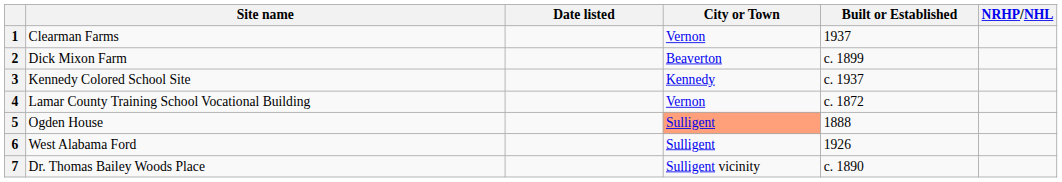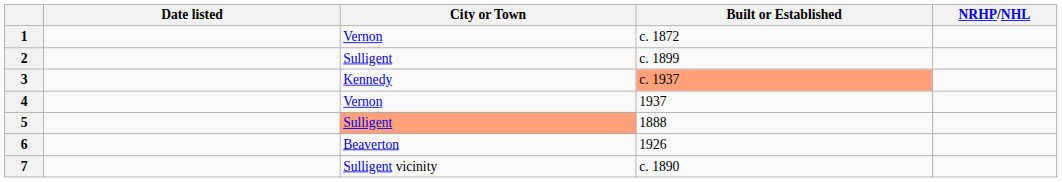 <table class="wikitable" style="width:98%">
 <tr>
 <th width = 2%  ></th>
-<th><strong>Site name</strong></th>
 <th width = 15% ><strong>Date listed</strong></th>
 <th width = 15% ><strong>City or Town</strong></th>
 <th width = 15% ><strong>Built or Established</strong></th>
 <th width = 5%  ><strong><a href='#'>NRHP</a>/<a href='#'>NHL</a></strong></th>
 </tr>
 <tr ->
 <th>1</th>
-<td>Clearman Farms</td>
+<td></td>
+<td><a href='#'>Vernon</a></td>
+<td>c. 1872</td>
+<td></td>
+</tr>
+<tr ->
+<th>2</th>
+<td></td>
+<td><a href='#'>Sulligent</a></td>
+<td>c. 1899</td>
+<td></td>
+</tr>
+<tr ->
+<th>3</th>
+<td></td>
+<td><a href='#'>Kennedy</a></td>
+<td style="background: lightsalmon;">c. 1937</td>
+<td></td>
+</tr>
+<tr ->
+<th>4</th>
 <td></td>
 <td><a href='#'>Vernon</a></td>
 <td>1937</td>
 <td></td>
 </tr>
 <tr ->
-<th>2</th>
-<td>Dick Mixon Farm</td>
-<td></td>
-<td><a href='#'>Beaverton</a></td>
-<td>c. 1899</td>
-<td></td>
-</tr>
-<tr ->
-<th>3</th>
-<td>Kennedy Colored School Site</td>
-<td></td>
-<td><a href='#'>Kennedy</a></td>
-<td>c. 1937</td>
-<td></td>
-</tr>
-<tr ->
-<th>4</th>
-<td>Lamar County Training School Vocational Building</td>
-<td></td>
-<td><a href='#'>Vernon</a></td>
-<td>c. 1872</td>
-<td></td>
-</tr>
-<tr ->
 <th>5</th>
-<td>Ogden House</td>
 <td></td>
 <td style="background: lightsalmon;"><a href='#'>Sulligent</a></td>
 <td>1888</td>
 <td></td>
 </tr>
 <tr ->
 <th>6</th>
-<td>West Alabama Ford</td>
 <td></td>
-<td><a href='#'>Sulligent</a></td>
+<td><a href='#'>Beaverton</a></td>
 <td>1926</td>
 <td></td>
 </tr>
 <tr ->
 <th>7</th>
-<td>Dr. Thomas Bailey Woods Place</td>
 <td></td>
 <td><a href='#'>Sulligent</a> vicinity</td>
 <td>c. 1890</td>
 <td></td>
 </tr>
 </table>
